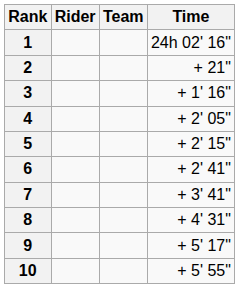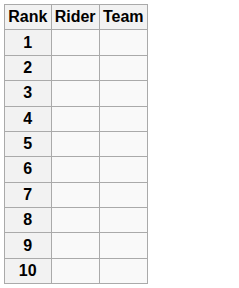 <table class="wikitable" margin-bottom:0;">
 <tr>
 <th scope="col">Rank</th>
 <th scope="col">Rider</th>
 <th scope="col">Team</th>
-<th scope="col">Time</th>
 </tr>
 <tr>
 <th scope="row">1</th>
 <td> </td>
 <td></td>
-<td align="right">24h 02' 16"</td>
 </tr>
 <tr>
 <th scope="row">2</th>
 <td> </td>
 <td></td>
-<td align="right">+ 21"</td>
 </tr>
 <tr>
 <th scope="row">3</th>
 <td> </td>
 <td></td>
-<td align="right">+ 1' 16"</td>
 </tr>
 <tr>
 <th scope="row">4</th>
 <td></td>
 <td></td>
-<td align="right">+ 2' 05"</td>
 </tr>
 <tr>
 <th scope="row">5</th>
 <td></td>
 <td></td>
-<td align="right">+ 2' 15"</td>
 </tr>
 <tr>
 <th scope="row">6</th>
 <td></td>
 <td></td>
-<td align="right">+ 2' 41"</td>
 </tr>
 <tr>
 <th scope="row">7</th>
 <td></td>
 <td></td>
-<td align="right">+ 3' 41"</td>
 </tr>
 <tr>
 <th scope="row">8</th>
 <td></td>
 <td></td>
-<td align="right">+ 4' 31"</td>
 </tr>
 <tr>
 <th scope="row">9</th>
 <td></td>
 <td></td>
-<td align="right">+ 5' 17"</td>
 </tr>
 <tr>
 <th scope="row">10</th>
 <td></td>
 <td></td>
-<td align="right">+ 5' 55"</td>
 </tr>
 </table>
